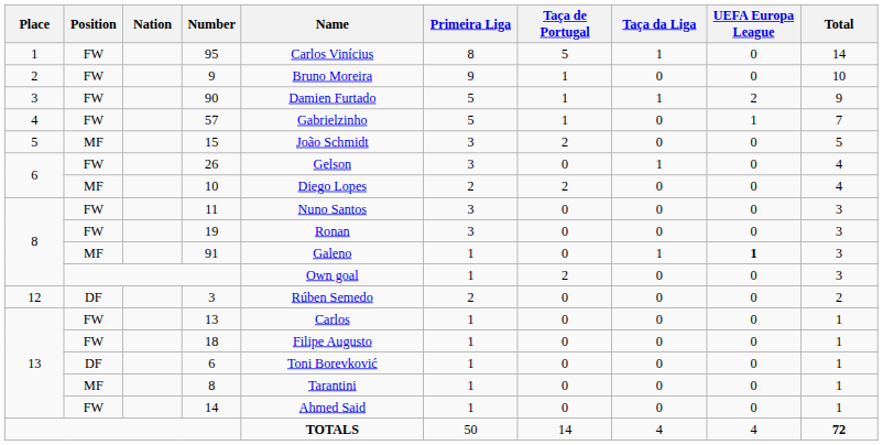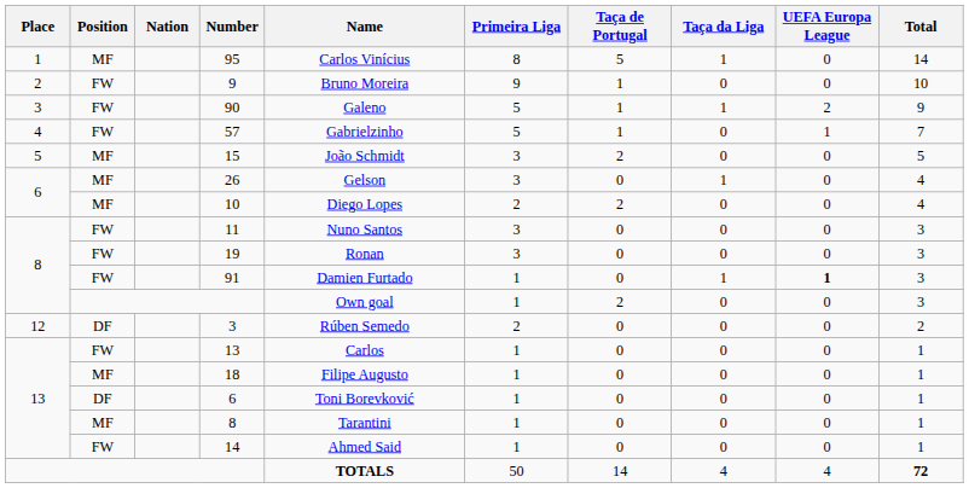 <table class="wikitable" style="font-size: 95%; text-align: center;">
 <tr>
 <th width=60>Place</th>
 <th width=60>Position</th>
 <th width=60>Nation</th>
 <th width=60>Number</th>
 <th width=200>Name</th>
 <th width=100><a href='#'>Primeira Liga</a></th>
 <th width=100><a href='#'>Taça de Portugal</a></th>
 <th width=100><a href='#'>Taça da Liga</a></th>
 <th width=100><a href='#'>UEFA Europa League</a></th>
 <th width=80><strong>Total</strong></th>
 </tr>
 <tr>
 <td>1</td>
-<td>FW</td>
+<td>MF</td>
 <td></td>
 <td>95</td>
 <td><a href='#'>Carlos Vinícius</a></td>
 <td>8</td>
 <td>5</td>
 <td>1</td>
 <td>0</td>
 <td>14</td>
 </tr>
 <tr>
 <td>2</td>
 <td>FW</td>
 <td></td>
 <td>9</td>
 <td><a href='#'>Bruno Moreira</a></td>
 <td>9</td>
 <td>1</td>
 <td>0</td>
 <td>0</td>
 <td>10</td>
 </tr>
 <tr>
 <td>3</td>
 <td>FW</td>
 <td></td>
 <td>90</td>
-<td><a href='#'>Damien Furtado</a></td>
+<td><a href='#'>Galeno</a></td>
 <td>5</td>
 <td>1</td>
 <td>1</td>
 <td>2</td>
 <td>9</td>
 </tr>
 <tr>
 <td>4</td>
 <td>FW</td>
 <td></td>
 <td>57</td>
 <td><a href='#'>Gabrielzinho</a></td>
 <td>5</td>
 <td>1</td>
 <td>0</td>
 <td>1</td>
 <td>7</td>
 </tr>
 <tr>
 <td>5</td>
 <td>MF</td>
 <td></td>
 <td>15</td>
 <td><a href='#'>João Schmidt</a></td>
 <td>3</td>
 <td>2</td>
 <td>0</td>
 <td>0</td>
 <td>5</td>
 </tr>
 <tr>
 <td rowspan="2">6</td>
-<td>FW</td>
+<td>MF</td>
 <td></td>
 <td>26</td>
 <td><a href='#'>Gelson</a></td>
 <td>3</td>
 <td>0</td>
 <td>1</td>
 <td>0</td>
 <td>4</td>
 </tr>
 <tr>
 <td>MF</td>
 <td></td>
 <td>10</td>
 <td><a href='#'>Diego Lopes</a></td>
 <td>2</td>
 <td>2</td>
 <td>0</td>
 <td>0</td>
 <td>4</td>
 </tr>
 <tr>
 <td rowspan="4">8</td>
 <td>FW</td>
 <td></td>
 <td>11</td>
 <td><a href='#'>Nuno Santos</a></td>
 <td>3</td>
 <td>0</td>
 <td>0</td>
 <td>0</td>
 <td>3</td>
 </tr>
 <tr>
 <td>FW</td>
 <td></td>
 <td>19</td>
 <td><a href='#'>Ronan</a></td>
 <td>3</td>
 <td>0</td>
 <td>0</td>
 <td>0</td>
 <td>3</td>
 </tr>
 <tr>
-<td>MF</td>
+<td>FW</td>
 <td></td>
 <td>91</td>
-<td><a href='#'>Galeno</a></td>
+<td><a href='#'>Damien Furtado</a></td>
 <td>1</td>
 <td>0</td>
 <td>1</td>
 <td><strong>1</strong></td>
 <td>3</td>
 </tr>
 <tr>
 <td colspan="3"></td>
 <td><a href='#'>Own goal</a></td>
 <td>1</td>
 <td>2</td>
 <td>0</td>
 <td>0</td>
 <td>3</td>
 </tr>
 <tr>
 <td>12</td>
 <td>DF</td>
 <td></td>
 <td>3</td>
 <td><a href='#'>Rúben Semedo</a></td>
 <td>2</td>
 <td>0</td>
 <td>0</td>
 <td>0</td>
 <td>2</td>
 </tr>
 <tr>
 <td rowspan="5">13</td>
 <td>FW</td>
 <td></td>
 <td>13</td>
 <td><a href='#'>Carlos</a></td>
 <td>1</td>
 <td>0</td>
 <td>0</td>
 <td>0</td>
 <td>1</td>
 </tr>
 <tr>
-<td>FW</td>
+<td>MF</td>
 <td></td>
 <td>18</td>
 <td><a href='#'>Filipe Augusto</a></td>
 <td>1</td>
 <td>0</td>
 <td>0</td>
 <td>0</td>
 <td>1</td>
 </tr>
 <tr>
 <td>DF</td>
 <td></td>
 <td>6</td>
 <td><a href='#'>Toni Borevković</a></td>
 <td>1</td>
 <td>0</td>
 <td>0</td>
 <td>0</td>
 <td>1</td>
 </tr>
 <tr>
 <td>MF</td>
 <td></td>
 <td>8</td>
 <td><a href='#'>Tarantini</a></td>
 <td>1</td>
 <td>0</td>
 <td>0</td>
 <td>0</td>
 <td>1</td>
 </tr>
 <tr>
 <td>FW</td>
 <td></td>
 <td>14</td>
 <td><a href='#'>Ahmed Said</a></td>
 <td>1</td>
 <td>0</td>
 <td>0</td>
 <td>0</td>
 <td>1</td>
 </tr>
 <tr>
 <td colspan="4"></td>
 <td><strong>TOTALS</strong></td>
 <td>50</td>
 <td>14</td>
 <td>4</td>
 <td>4</td>
 <td><strong>72</strong></td>
 </tr>
 </table>
